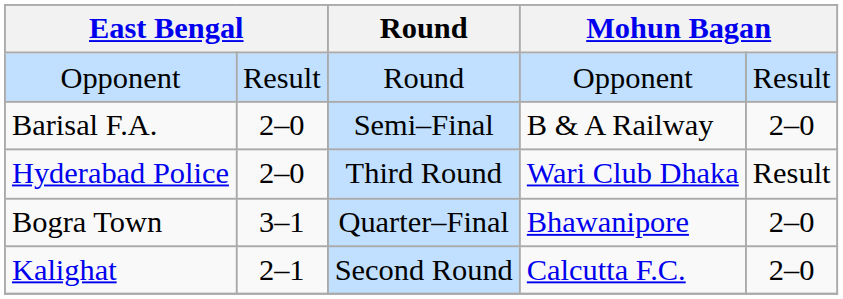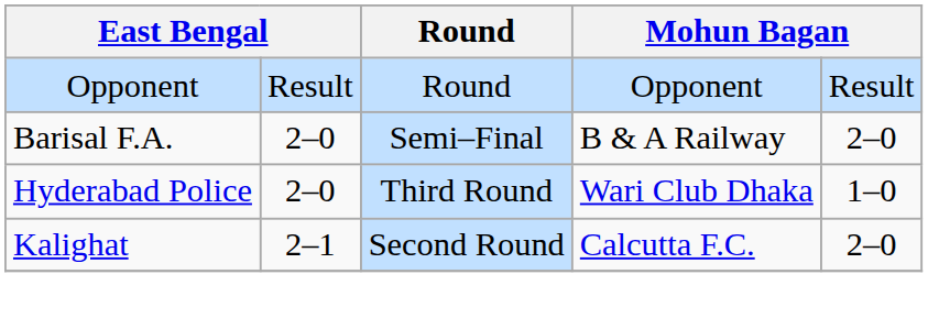 <table class="wikitable" style="text-align:center">
 <tr>
 <th colspan="2"><a href='#'>East Bengal</a></th>
 <th>Round</th>
 <th colspan="2"><a href='#'>Mohun Bagan</a></th>
 </tr>
 <tr style="background:#C1E0FF">
 <td>Opponent</td>
 <td colspan="1">Result</td>
 <td>Round</td>
 <td>Opponent</td>
 <td colspan="1">Result</td>
 </tr>
 <tr>
 <td style="text-align:left">Barisal F.A.</td>
 <td colspan="1">2–0</td>
 <td style="background:#C1E0FF">Semi–Final</td>
 <td style="text-align:left">B & A Railway</td>
 <td colspan="1">2–0</td>
 </tr>
 <tr>
 <td style="text-align:left"><a href='#'>Hyderabad Police</a></td>
 <td colspan="1">2–0</td>
 <td style="background:#C1E0FF">Third Round</td>
 <td style="text-align:left"><a href='#'>Wari Club Dhaka</a></td>
-<td colspan="1">Result</td>
-</tr>
-<tr>
-<td style="text-align:left">Bogra Town</td>
-<td colspan="1">3–1</td>
-<td style="background:#C1E0FF">Quarter–Final</td>
-<td style="text-align:left"><a href='#'>Bhawanipore</a></td>
-<td colspan="1">2–0</td>
+<td colspan="1">1–0</td>
 </tr>
 <tr>
 <td style="text-align:left"><a href='#'>Kalighat</a></td>
 <td colspan="1">2–1</td>
 <td style="background:#C1E0FF">Second Round</td>
 <td style="text-align:left"><a href='#'>Calcutta F.C.</a></td>
 <td colspan="1">2–0</td>
 </tr>
 <tr>
 </tr>
 </table>
